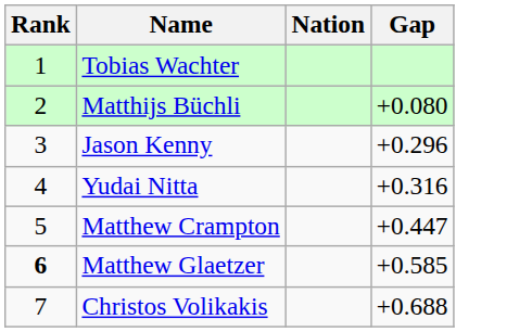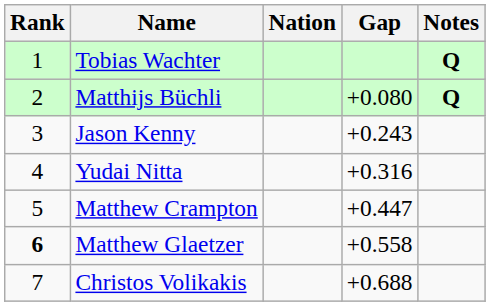 <table class="wikitable sortable" style="text-align:center">
 <tr>
 <th>Rank</th>
 <th>Name</th>
 <th>Nation</th>
 <th>Gap</th>
+<th>Notes</th>
 </tr>
 <tr bgcolor=ccffcc>
 <td>1</td>
 <td align=left><a href='#'>Tobias Wachter</a></td>
 <td align=left></td>
 <td></td>
+<td><strong>Q</strong></td>
 </tr>
 <tr bgcolor=ccffcc>
 <td>2</td>
 <td align=left><a href='#'>Matthijs Büchli</a></td>
 <td align=left></td>
 <td>+0.080</td>
+<td><strong>Q</strong></td>
 </tr>
 <tr>
 <td>3</td>
 <td align=left><a href='#'>Jason Kenny</a></td>
 <td align=left></td>
-<td>+0.296</td>
+<td>+0.243</td>
+<td></td>
 </tr>
 <tr>
 <td>4</td>
 <td align=left><a href='#'>Yudai Nitta</a></td>
 <td align=left></td>
 <td>+0.316</td>
+<td></td>
 </tr>
 <tr>
 <td>5</td>
 <td align=left><a href='#'>Matthew Crampton</a></td>
 <td align=left></td>
 <td>+0.447</td>
+<td></td>
 </tr>
 <tr>
 <td><strong>6</strong></td>
 <td align=left><a href='#'>Matthew Glaetzer</a></td>
 <td align=left></td>
-<td>+0.585</td>
+<td>+0.558</td>
+<td></td>
 </tr>
 <tr>
 <td>7</td>
 <td align=left><a href='#'>Christos Volikakis</a></td>
 <td align=left></td>
 <td>+0.688</td>
+<td></td>
 </tr>
 </table>
